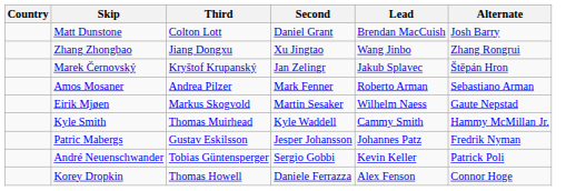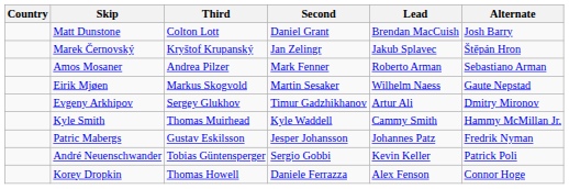 <table class=wikitable>
 <tr>
 <th>Country</th>
 <th>Skip</th>
 <th>Third</th>
 <th>Second</th>
 <th>Lead</th>
 <th>Alternate</th>
 </tr>
 <tr>
 <td></td>
 <td><a href='#'>Matt Dunstone</a></td>
 <td><a href='#'>Colton Lott</a></td>
 <td><a href='#'>Daniel Grant</a></td>
 <td><a href='#'>Brendan MacCuish</a></td>
 <td><a href='#'>Josh Barry</a></td>
-</tr>
-<tr>
-<td></td>
-<td><a href='#'>Zhang Zhongbao</a></td>
-<td><a href='#'>Jiang Dongxu</a></td>
-<td><a href='#'>Xu Jingtao</a></td>
-<td><a href='#'>Wang Jinbo</a></td>
-<td><a href='#'>Zhang Rongrui</a></td>
 </tr>
 <tr>
 <td></td>
 <td><a href='#'>Marek Černovský</a></td>
 <td><a href='#'>Kryštof Krupanský</a></td>
 <td><a href='#'>Jan Zelingr</a></td>
 <td><a href='#'>Jakub Splavec</a></td>
 <td><a href='#'>Štěpán Hron</a></td>
 </tr>
 <tr>
 <td></td>
 <td><a href='#'>Amos Mosaner</a></td>
 <td><a href='#'>Andrea Pilzer</a></td>
 <td><a href='#'>Mark Fenner</a></td>
 <td><a href='#'>Roberto Arman</a></td>
 <td><a href='#'>Sebastiano Arman</a></td>
 </tr>
 <tr>
 <td></td>
 <td><a href='#'>Eirik Mjøen</a></td>
 <td><a href='#'>Markus Skogvold</a></td>
 <td><a href='#'>Martin Sesaker</a></td>
 <td><a href='#'>Wilhelm Naess</a></td>
 <td><a href='#'>Gaute Nepstad</a></td>
+</tr>
+<tr>
+<td></td>
+<td><a href='#'>Evgeny Arkhipov</a></td>
+<td><a href='#'>Sergey Glukhov</a></td>
+<td><a href='#'>Timur Gadzhikhanov</a></td>
+<td><a href='#'>Artur Ali</a></td>
+<td><a href='#'>Dmitry Mironov</a></td>
 </tr>
 <tr>
 <td></td>
 <td><a href='#'>Kyle Smith</a></td>
 <td><a href='#'>Thomas Muirhead</a></td>
 <td><a href='#'>Kyle Waddell</a></td>
 <td><a href='#'>Cammy Smith</a></td>
 <td><a href='#'>Hammy McMillan Jr.</a></td>
 </tr>
 <tr>
 <td></td>
 <td><a href='#'>Patric Mabergs</a></td>
 <td><a href='#'>Gustav Eskilsson</a></td>
 <td><a href='#'>Jesper Johansson</a></td>
 <td><a href='#'>Johannes Patz</a></td>
 <td><a href='#'>Fredrik Nyman</a></td>
 </tr>
 <tr>
 <td></td>
 <td><a href='#'>André Neuenschwander</a></td>
 <td><a href='#'>Tobias Güntensperger</a></td>
 <td><a href='#'>Sergio Gobbi</a></td>
 <td><a href='#'>Kevin Keller</a></td>
 <td><a href='#'>Patrick Poli</a></td>
 </tr>
 <tr>
 <td></td>
 <td><a href='#'>Korey Dropkin</a></td>
 <td><a href='#'>Thomas Howell</a></td>
 <td><a href='#'>Daniele Ferrazza</a></td>
 <td><a href='#'>Alex Fenson</a></td>
 <td><a href='#'>Connor Hoge</a></td>
 </tr>
 </table>
